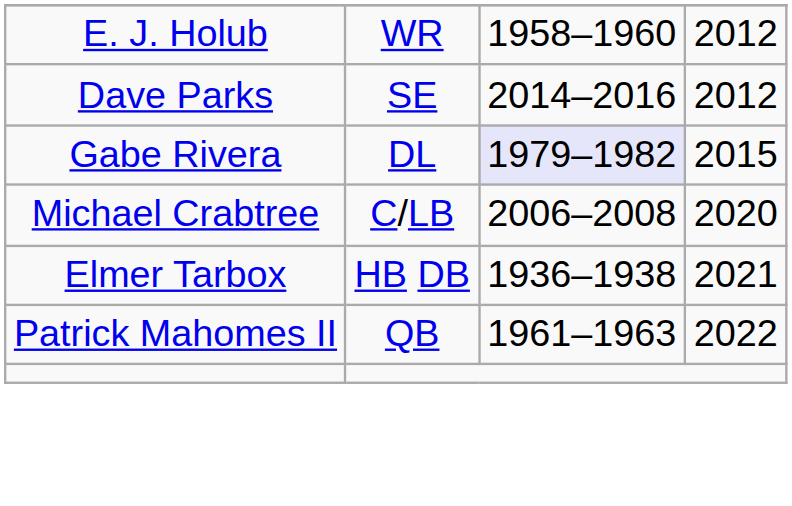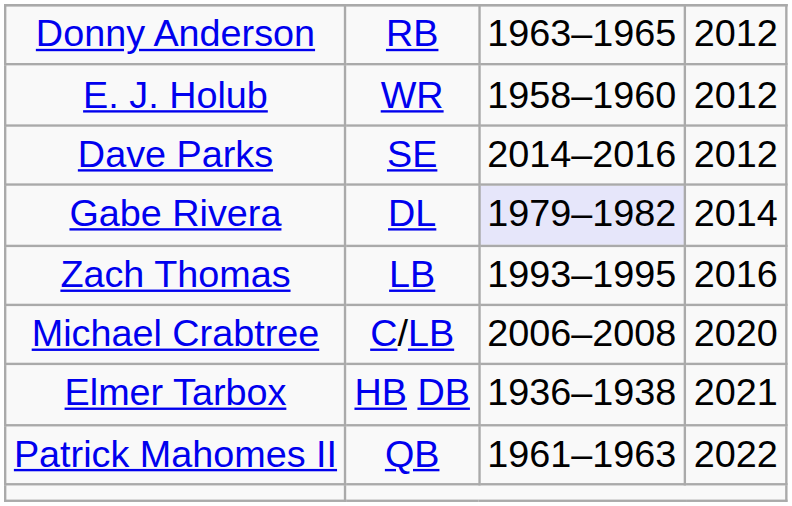 <table class="wikitable" style="text-align:center;">
 <tr>
+</tr>
+<tr>
+<td><a href='#'>Donny Anderson</a></td>
+<td><a href='#'>RB</a></td>
+<td>1963–1965</td>
+<td>2012</td>
 </tr>
 <tr>
 <td><a href='#'>E. J. Holub</a></td>
 <td><a href='#'>WR</a></td>
 <td>1958–1960</td>
 <td>2012</td>
 </tr>
 <tr>
 <td><a href='#'>Dave Parks</a></td>
 <td><a href='#'>SE</a></td>
 <td>2014–2016</td>
 <td>2012</td>
 </tr>
 <tr>
 <td><a href='#'>Gabe Rivera</a></td>
 <td><a href='#'>DL</a></td>
 <td style="background: lavender;">1979–1982</td>
-<td>2015</td>
+<td>2014</td>
+</tr>
+<tr>
+<td><a href='#'>Zach Thomas</a></td>
+<td><a href='#'>LB</a></td>
+<td>1993–1995</td>
+<td>2016</td>
 </tr>
 <tr>
 <td><a href='#'>Michael Crabtree</a></td>
 <td><a href='#'>C</a>/<a href='#'>LB</a></td>
 <td>2006–2008</td>
 <td>2020</td>
 </tr>
 <tr>
 <td><a href='#'>Elmer Tarbox</a></td>
 <td><a href='#'>HB</a> <a href='#'>DB</a></td>
 <td>1936–1938</td>
 <td>2021</td>
 </tr>
 <tr>
 <td><a href='#'>Patrick Mahomes II</a></td>
 <td><a href='#'>QB</a></td>
 <td>1961–1963</td>
 <td>2022</td>
 </tr>
 <tr `>
 <td></td>
 </tr>
 </table>
